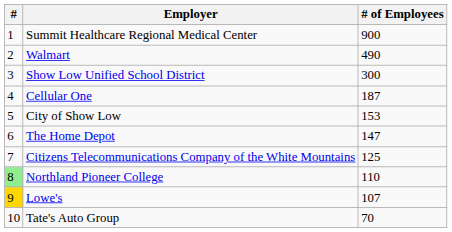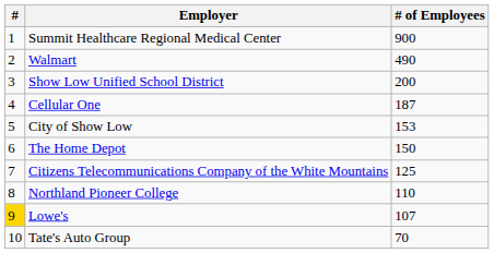 <table class="wikitable">
 <tr>
 <th>#</th>
 <th>Employer</th>
 <th># of Employees</th>
 </tr>
 <tr>
 <td>1</td>
 <td>Summit Healthcare Regional Medical Center</td>
 <td>900</td>
 </tr>
 <tr>
 <td>2</td>
 <td><a href='#'>Walmart</a></td>
 <td>490</td>
 </tr>
 <tr>
 <td>3</td>
 <td><a href='#'>Show Low Unified School District</a></td>
-<td>300</td>
+<td>200</td>
 </tr>
 <tr>
 <td>4</td>
 <td><a href='#'>Cellular One</a></td>
 <td>187</td>
 </tr>
 <tr>
 <td>5</td>
 <td>City of Show Low</td>
 <td>153</td>
 </tr>
 <tr>
 <td>6</td>
 <td><a href='#'>The Home Depot</a></td>
-<td>147</td>
+<td>150</td>
 </tr>
 <tr>
 <td>7</td>
 <td><a href='#'>Citizens Telecommunications Company of the White Mountains</a></td>
 <td>125</td>
 </tr>
 <tr>
-<td style="background: lightgreen;">8</td>
+<td>8</td>
 <td><a href='#'>Northland Pioneer College</a></td>
 <td>110</td>
 </tr>
 <tr>
 <td style="background: gold;">9</td>
 <td><a href='#'>Lowe's</a></td>
 <td>107</td>
 </tr>
 <tr>
 <td>10</td>
 <td>Tate's Auto Group</td>
 <td>70</td>
 </tr>
 </table>
